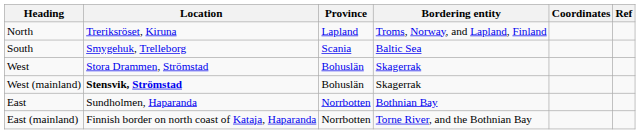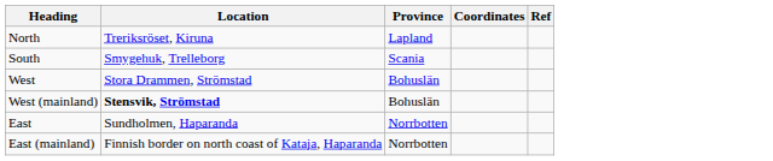 <table class="wikitable">
 <tr>
 <th>Heading</th>
 <th>Location</th>
 <th>Province</th>
-<th>Bordering entity</th>
 <th class="unsortable">Coordinates</th>
 <th class="unsortable">Ref</th>
 </tr>
 <tr class="vcard">
 <td>North</td>
 <td class="fn org"><a href='#'>Treriksröset</a>, <a href='#'>Kiruna</a></td>
 <td><a href='#'>Lapland</a></td>
-<td><a href='#'>Troms</a>, <a href='#'>Norway</a>, and <a href='#'>Lapland</a>, <a href='#'>Finland</a></td>
 <td></td>
 <td style="text-align:center;"></td>
 </tr>
 <tr class="vcard">
 <td>South</td>
 <td class="fn org"><a href='#'>Smygehuk</a>, <a href='#'>Trelleborg</a></td>
 <td><a href='#'>Scania</a></td>
-<td><a href='#'>Baltic Sea</a></td>
 <td></td>
 <td style="text-align:center;"></td>
 </tr>
 <tr class="vcard">
 <td>West</td>
 <td class="fn org"><a href='#'>Stora Drammen</a>, <a href='#'>Strömstad</a></td>
 <td><a href='#'>Bohuslän</a></td>
-<td><a href='#'>Skagerrak</a></td>
 <td></td>
 <td style="text-align:center;"></td>
 </tr>
 <tr class="vcard">
 <td>West (mainland)</td>
 <td class="fn org"><strong>Stensvik, <a href='#'>Strömstad</a></strong></td>
 <td>Bohuslän</td>
-<td>Skagerrak</td>
 <td></td>
 <td style="text-align:center;"></td>
 </tr>
 <tr class="vcard">
 <td>East</td>
 <td class="fn org">Sundholmen, <a href='#'>Haparanda</a></td>
 <td><a href='#'>Norrbotten</a></td>
-<td><a href='#'>Bothnian Bay</a></td>
 <td></td>
 <td style="text-align:center;"></td>
 </tr>
 <tr class="vcard">
 <td>East (mainland)</td>
 <td class="fn org">Finnish border on north coast of <a href='#'>Kataja</a>, <a href='#'>Haparanda</a></td>
 <td>Norrbotten</td>
-<td><a href='#'>Torne River</a>, and the Bothnian Bay</td>
 <td></td>
 <td style="text-align:center;"></td>
 </tr>
 </table>
